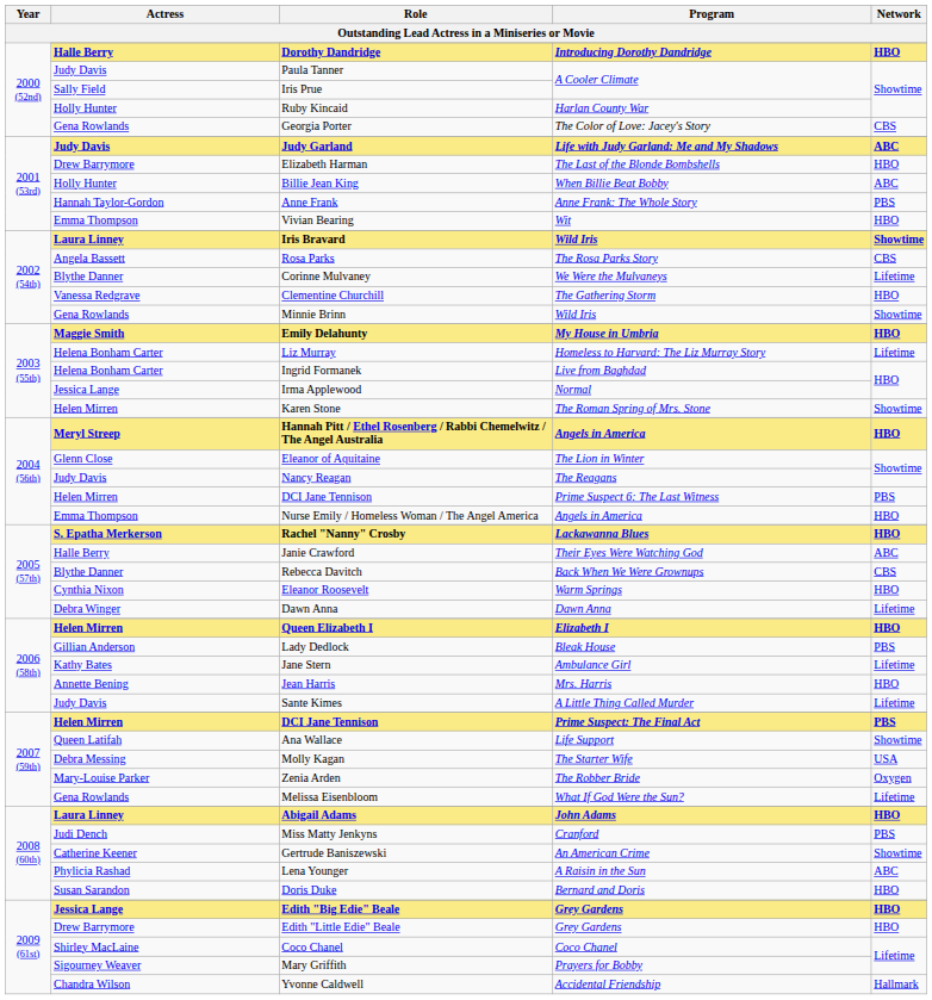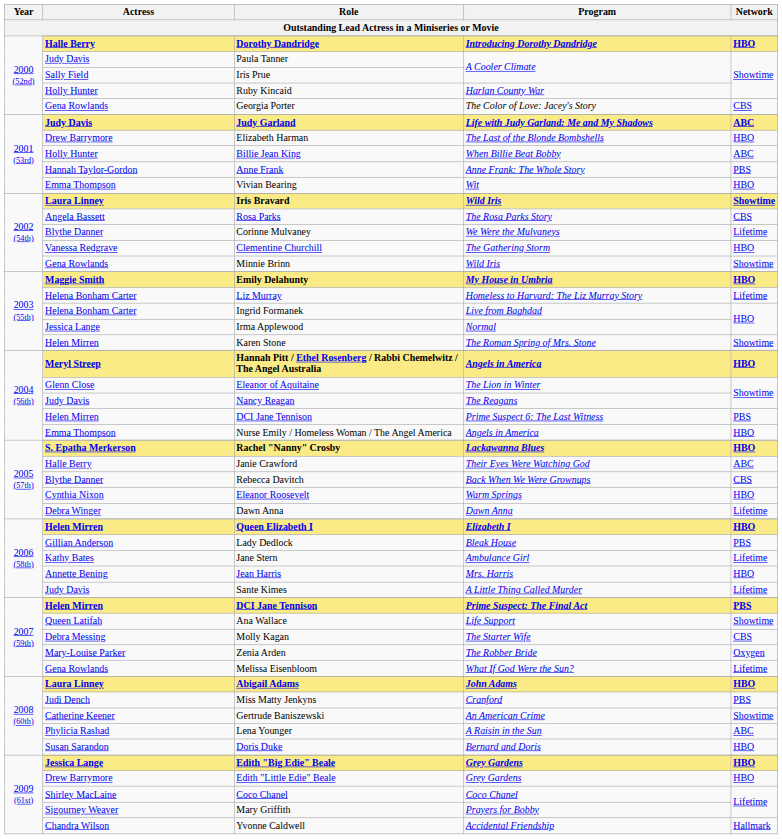 <table class="wikitable" style="width:100; text-align: left;">
 <tr style="background:#bebebe;">
 <th style="width:5%;">Year</th>
 <th style="width:25%;">Actress</th>
 <th style="width:30%;">Role</th>
 <th style="width:35%;">Program</th>
 <th style="width:5%;">Network</th>
 </tr>
 <tr>
 <th colspan="5">Outstanding Lead Actress in a Miniseries or Movie</th>
 </tr>
 <tr>
 <td rowspan="6" style="text-align:center"><a href='#'>2000</a><br><small><a href='#'>(52nd)</a></small><br></td>
 </tr>
 <tr>
 <td style="background:#FAEB86"><strong><a href='#'>Halle Berry</a></strong></td>
 <td style="background:#FAEB86"><strong><a href='#'>Dorothy Dandridge</a></strong></td>
 <td style="background:#FAEB86"><strong><em><a href='#'>Introducing Dorothy Dandridge</a></em></strong></td>
 <td style="background:#FAEB86"><strong><a href='#'>HBO</a></strong></td>
 </tr>
 <tr>
 <td><a href='#'>Judy Davis</a></td>
 <td>Paula Tanner</td>
 <td rowspan="2"><em><a href='#'>A Cooler Climate</a></em></td>
 <td rowspan="3"><a href='#'>Showtime</a></td>
 </tr>
 <tr>
 <td><a href='#'>Sally Field</a></td>
 <td>Iris Prue</td>
 </tr>
 <tr>
 <td><a href='#'>Holly Hunter</a></td>
 <td>Ruby Kincaid</td>
 <td><em><a href='#'>Harlan County War</a></em></td>
 </tr>
 <tr>
 <td><a href='#'>Gena Rowlands</a></td>
 <td>Georgia Porter</td>
 <td><em>The Color of Love: Jacey's Story</em></td>
 <td><a href='#'>CBS</a></td>
 </tr>
 <tr>
 <td rowspan="6" style="text-align:center"><a href='#'>2001</a><br><small><a href='#'>(53rd)</a></small><br></td>
 </tr>
 <tr>
 <td style="background:#FAEB86"><strong><a href='#'>Judy Davis</a></strong></td>
 <td style="background:#FAEB86"><strong><a href='#'>Judy Garland</a></strong></td>
 <td style="background:#FAEB86"><strong><em><a href='#'>Life with Judy Garland: Me and My Shadows</a></em></strong></td>
 <td style="background:#FAEB86"><strong><a href='#'>ABC</a></strong></td>
 </tr>
 <tr>
 <td><a href='#'>Drew Barrymore</a></td>
 <td>Elizabeth Harman</td>
 <td><em><a href='#'>The Last of the Blonde Bombshells</a></em></td>
 <td><a href='#'>HBO</a></td>
 </tr>
 <tr>
 <td><a href='#'>Holly Hunter</a></td>
 <td><a href='#'>Billie Jean King</a></td>
 <td><em><a href='#'>When Billie Beat Bobby</a></em></td>
 <td><a href='#'>ABC</a></td>
 </tr>
 <tr>
 <td><a href='#'>Hannah Taylor-Gordon</a></td>
 <td><a href='#'>Anne Frank</a></td>
 <td><em><a href='#'>Anne Frank: The Whole Story</a></em></td>
 <td><a href='#'>PBS</a></td>
 </tr>
 <tr>
 <td><a href='#'>Emma Thompson</a></td>
 <td>Vivian Bearing</td>
 <td><em><a href='#'>Wit</a></em></td>
 <td><a href='#'>HBO</a></td>
 </tr>
 <tr>
 <td rowspan="6" style="text-align:center"><a href='#'>2002</a><br><small><a href='#'>(54th)</a></small><br></td>
 </tr>
 <tr>
 <td style="background:#FAEB86"><strong><a href='#'>Laura Linney</a></strong></td>
 <td style="background:#FAEB86"><strong>Iris Bravard</strong></td>
 <td style="background:#FAEB86"><strong><em><a href='#'>Wild Iris</a></em></strong></td>
 <td style="background:#FAEB86"><strong><a href='#'>Showtime</a></strong></td>
 </tr>
 <tr>
 <td><a href='#'>Angela Bassett</a></td>
 <td><a href='#'>Rosa Parks</a></td>
 <td><em><a href='#'>The Rosa Parks Story</a></em></td>
 <td><a href='#'>CBS</a></td>
 </tr>
 <tr>
 <td><a href='#'>Blythe Danner</a></td>
 <td>Corinne Mulvaney</td>
 <td><em><a href='#'>We Were the Mulvaneys</a></em></td>
 <td><a href='#'>Lifetime</a></td>
 </tr>
 <tr>
 <td><a href='#'>Vanessa Redgrave</a></td>
 <td><a href='#'>Clementine Churchill</a></td>
 <td><em><a href='#'>The Gathering Storm</a></em></td>
 <td><a href='#'>HBO</a></td>
 </tr>
 <tr>
 <td><a href='#'>Gena Rowlands</a></td>
 <td>Minnie Brinn</td>
 <td><a href='#'><em>Wild Iris</em></a></td>
 <td><a href='#'>Showtime</a></td>
 </tr>
 <tr>
 <td rowspan="6" style="text-align:center"><a href='#'>2003</a><br><small><a href='#'>(55th)</a></small><br></td>
 </tr>
 <tr>
 <td style="background:#FAEB86"><strong><a href='#'>Maggie Smith</a></strong></td>
 <td style="background:#FAEB86"><strong>Emily Delahunty</strong></td>
 <td style="background:#FAEB86"><strong><em><a href='#'>My House in Umbria</a></em></strong></td>
 <td style="background:#FAEB86"><strong><a href='#'>HBO</a></strong></td>
 </tr>
 <tr>
 <td><a href='#'>Helena Bonham Carter</a></td>
 <td><a href='#'>Liz Murray</a></td>
 <td><em><a href='#'>Homeless to Harvard: The Liz Murray Story</a></em></td>
 <td><a href='#'>Lifetime</a></td>
 </tr>
 <tr>
 <td><a href='#'>Helena Bonham Carter</a></td>
 <td>Ingrid Formanek</td>
 <td><em><a href='#'>Live from Baghdad</a></em></td>
 <td rowspan="2"><a href='#'>HBO</a></td>
 </tr>
 <tr>
 <td><a href='#'>Jessica Lange</a></td>
 <td>Irma Applewood</td>
 <td><em><a href='#'>Normal</a></em></td>
 </tr>
 <tr>
 <td><a href='#'>Helen Mirren</a></td>
 <td>Karen Stone</td>
 <td><em><a href='#'>The Roman Spring of Mrs. Stone</a></em></td>
 <td><a href='#'>Showtime</a></td>
 </tr>
 <tr>
 <td rowspan="6" style="text-align:center"><a href='#'>2004</a><br><small><a href='#'>(56th)</a></small><br></td>
 </tr>
 <tr>
 <td style="background:#FAEB86"><strong><a href='#'>Meryl Streep</a></strong></td>
 <td style="background:#FAEB86"><strong>Hannah Pitt / <a href='#'>Ethel Rosenberg</a> / Rabbi Chemelwitz / The Angel Australia</strong></td>
 <td style="background:#FAEB86"><strong><em><a href='#'>Angels in America</a></em></strong></td>
 <td style="background:#FAEB86"><strong><a href='#'>HBO</a></strong></td>
 </tr>
 <tr>
 <td><a href='#'>Glenn Close</a></td>
 <td><a href='#'>Eleanor of Aquitaine</a></td>
 <td><em><a href='#'>The Lion in Winter</a></em></td>
 <td rowspan="2"><a href='#'>Showtime</a></td>
 </tr>
 <tr>
 <td><a href='#'>Judy Davis</a></td>
 <td><a href='#'>Nancy Reagan</a></td>
 <td><em><a href='#'>The Reagans</a></em></td>
 </tr>
 <tr>
 <td><a href='#'>Helen Mirren</a></td>
 <td><a href='#'>DCI Jane Tennison</a></td>
 <td><em><a href='#'>Prime Suspect 6: The Last Witness</a></em></td>
 <td><a href='#'>PBS</a></td>
 </tr>
 <tr>
 <td><a href='#'>Emma Thompson</a></td>
 <td>Nurse Emily / Homeless Woman / The Angel America</td>
 <td><a href='#'><em>Angels in America</em></a></td>
 <td><a href='#'>HBO</a></td>
 </tr>
 <tr>
 <td rowspan="6" style="text-align:center"><a href='#'>2005</a><br><small><a href='#'>(57th)</a></small><br></td>
 </tr>
 <tr>
 <td style="background:#FAEB86"><strong><a href='#'>S. Epatha Merkerson</a></strong></td>
 <td style="background:#FAEB86"><strong>Rachel "Nanny" Crosby</strong></td>
 <td style="background:#FAEB86"><strong><em><a href='#'>Lackawanna Blues</a></em></strong></td>
 <td style="background:#FAEB86"><strong><a href='#'>HBO</a></strong></td>
 </tr>
 <tr>
 <td><a href='#'>Halle Berry</a></td>
 <td>Janie Crawford</td>
 <td><em><a href='#'>Their Eyes Were Watching God</a></em></td>
 <td><a href='#'>ABC</a></td>
 </tr>
 <tr>
 <td><a href='#'>Blythe Danner</a></td>
 <td>Rebecca Davitch</td>
 <td><em><a href='#'>Back When We Were Grownups</a></em></td>
 <td><a href='#'>CBS</a></td>
 </tr>
 <tr>
 <td><a href='#'>Cynthia Nixon</a></td>
 <td><a href='#'>Eleanor Roosevelt</a></td>
 <td><em><a href='#'>Warm Springs</a></em></td>
 <td><a href='#'>HBO</a></td>
 </tr>
 <tr>
 <td><a href='#'>Debra Winger</a></td>
 <td>Dawn Anna</td>
 <td><em><a href='#'>Dawn Anna</a></em></td>
 <td><a href='#'>Lifetime</a></td>
 </tr>
 <tr>
 <td rowspan="6" style="text-align:center"><a href='#'>2006</a><br><small><a href='#'>(58th)</a></small><br></td>
 </tr>
 <tr>
 <td style="background:#FAEB86"><strong><a href='#'>Helen Mirren</a></strong></td>
 <td style="background:#FAEB86"><strong><a href='#'>Queen Elizabeth I</a></strong></td>
 <td style="background:#FAEB86"><strong><em><a href='#'>Elizabeth I</a></em></strong></td>
 <td style="background:#FAEB86"><strong><a href='#'>HBO</a></strong></td>
 </tr>
 <tr>
 <td><a href='#'>Gillian Anderson</a></td>
 <td>Lady Dedlock</td>
 <td><em><a href='#'>Bleak House</a></em></td>
 <td><a href='#'>PBS</a></td>
 </tr>
 <tr>
 <td><a href='#'>Kathy Bates</a></td>
 <td>Jane Stern</td>
 <td><em><a href='#'>Ambulance Girl</a></em></td>
 <td><a href='#'>Lifetime</a></td>
 </tr>
 <tr>
 <td><a href='#'>Annette Bening</a></td>
 <td><a href='#'>Jean Harris</a></td>
 <td><em><a href='#'>Mrs. Harris</a></em></td>
 <td><a href='#'>HBO</a></td>
 </tr>
 <tr>
 <td><a href='#'>Judy Davis</a></td>
 <td>Sante Kimes</td>
 <td><em><a href='#'>A Little Thing Called Murder</a></em></td>
 <td><a href='#'>Lifetime</a></td>
 </tr>
 <tr>
 <td rowspan="6" style="text-align:center"><a href='#'>2007</a><br><small><a href='#'>(59th)</a></small><br></td>
 </tr>
 <tr>
 <td style="background:#FAEB86"><strong><a href='#'>Helen Mirren</a></strong></td>
 <td style="background:#FAEB86"><strong><a href='#'>DCI Jane Tennison</a></strong></td>
 <td style="background:#FAEB86"><strong><em><a href='#'>Prime Suspect: The Final Act</a></em></strong></td>
 <td style="background:#FAEB86"><strong><a href='#'>PBS</a></strong></td>
 </tr>
 <tr>
 <td><a href='#'>Queen Latifah</a></td>
 <td>Ana Wallace</td>
 <td><em><a href='#'>Life Support</a></em></td>
 <td><a href='#'>Showtime</a></td>
 </tr>
 <tr>
 <td><a href='#'>Debra Messing</a></td>
 <td>Molly Kagan</td>
 <td><em><a href='#'>The Starter Wife</a></em></td>
-<td><a href='#'>USA</a></td>
+<td><a href='#'>CBS</a></td>
 </tr>
 <tr>
 <td><a href='#'>Mary-Louise Parker</a></td>
 <td>Zenia Arden</td>
 <td><em><a href='#'>The Robber Bride</a></em></td>
 <td><a href='#'>Oxygen</a></td>
 </tr>
 <tr>
 <td><a href='#'>Gena Rowlands</a></td>
 <td>Melissa Eisenbloom</td>
 <td><em><a href='#'>What If God Were the Sun?</a></em></td>
 <td><a href='#'>Lifetime</a></td>
 </tr>
 <tr>
 <td rowspan="6" style="text-align:center"><a href='#'>2008</a><br><small><a href='#'>(60th)</a></small><br></td>
 </tr>
 <tr>
 <td style="background:#FAEB86"><strong><a href='#'>Laura Linney</a></strong></td>
 <td style="background:#FAEB86"><strong><a href='#'>Abigail Adams</a></strong></td>
 <td style="background:#FAEB86"><strong><em><a href='#'>John Adams</a></em></strong></td>
 <td style="background:#FAEB86"><strong><a href='#'>HBO</a></strong></td>
 </tr>
 <tr>
 <td><a href='#'>Judi Dench</a></td>
 <td>Miss Matty Jenkyns</td>
 <td><em><a href='#'>Cranford</a></em></td>
 <td><a href='#'>PBS</a></td>
 </tr>
 <tr>
 <td><a href='#'>Catherine Keener</a></td>
 <td>Gertrude Baniszewski</td>
 <td><em><a href='#'>An American Crime</a></em></td>
 <td><a href='#'>Showtime</a></td>
 </tr>
 <tr>
 <td><a href='#'>Phylicia Rashad</a></td>
 <td>Lena Younger</td>
 <td><em><a href='#'>A Raisin in the Sun</a></em></td>
 <td><a href='#'>ABC</a></td>
 </tr>
 <tr>
 <td><a href='#'>Susan Sarandon</a></td>
 <td><a href='#'>Doris Duke</a></td>
 <td><em><a href='#'>Bernard and Doris</a></em></td>
 <td><a href='#'>HBO</a></td>
 </tr>
 <tr>
 <td rowspan="6" style="text-align:center"><a href='#'>2009</a><br><small><a href='#'>(61st)</a></small><br></td>
 </tr>
 <tr>
 <td style="background:#FAEB86"><strong><a href='#'>Jessica Lange</a></strong></td>
 <td style="background:#FAEB86"><strong><a href='#'>Edith "Big Edie" Beale</a></strong></td>
 <td style="background:#FAEB86"><strong><em><a href='#'>Grey Gardens</a></em></strong></td>
 <td style="background:#FAEB86"><strong><a href='#'>HBO</a></strong></td>
 </tr>
 <tr>
 <td><a href='#'>Drew Barrymore</a></td>
 <td><a href='#'>Edith "Little Edie" Beale</a></td>
 <td><a href='#'><em>Grey Gardens</em></a></td>
 <td><a href='#'>HBO</a></td>
 </tr>
 <tr>
 <td><a href='#'>Shirley MacLaine</a></td>
 <td><a href='#'>Coco Chanel</a></td>
 <td><em><a href='#'>Coco Chanel</a></em></td>
 <td rowspan="2"><a href='#'>Lifetime</a></td>
 </tr>
 <tr>
 <td><a href='#'>Sigourney Weaver</a></td>
 <td>Mary Griffith</td>
 <td><em><a href='#'>Prayers for Bobby</a></em></td>
 </tr>
 <tr>
 <td><a href='#'>Chandra Wilson</a></td>
 <td>Yvonne Caldwell</td>
 <td><em><a href='#'>Accidental Friendship</a></em></td>
 <td><a href='#'>Hallmark</a></td>
 </tr>
 </table>
